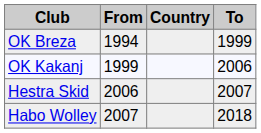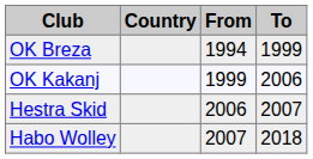 <table bgcolor="#f7f8ff" cellpadding="3" cellspacing="0" border="1" style="font-size: 95%; border: gray solid 1px; border-collapse: collapse;">
 <tr bgcolor="#CCCCCC">
 <td align="center"><strong>Club</strong></td>
+<td align="center"><strong>Country</strong></td>
 <td align="center"><strong>From</strong></td>
-<td align="center"><strong>Country</strong></td>
 <td align="center"><strong>To</strong></td>
 </tr>
 <tr bgcolor="#EFEFEF" align=left>
 <td><a href='#'>OK Breza</a></td>
+<td></td>
 <td>1994</td>
-<td></td>
 <td>1999</td>
 </tr>
 <tr align=left>
 <td><a href='#'>OK Kakanj</a></td>
+<td></td>
 <td>1999</td>
-<td></td>
 <td>2006</td>
 </tr>
 <tr bgcolor="#EFEFEF" align="left">
 <td><a href='#'>Hestra Skid</a></td>
+<td></td>
 <td>2006</td>
-<td></td>
 <td>2007</td>
 </tr>
 <tr bgcolor="#EFEFEF" align=left>
 <td><a href='#'>Habo Wolley</a></td>
+<td></td>
 <td>2007</td>
-<td></td>
 <td>2018</td>
 </tr>
 </table>
